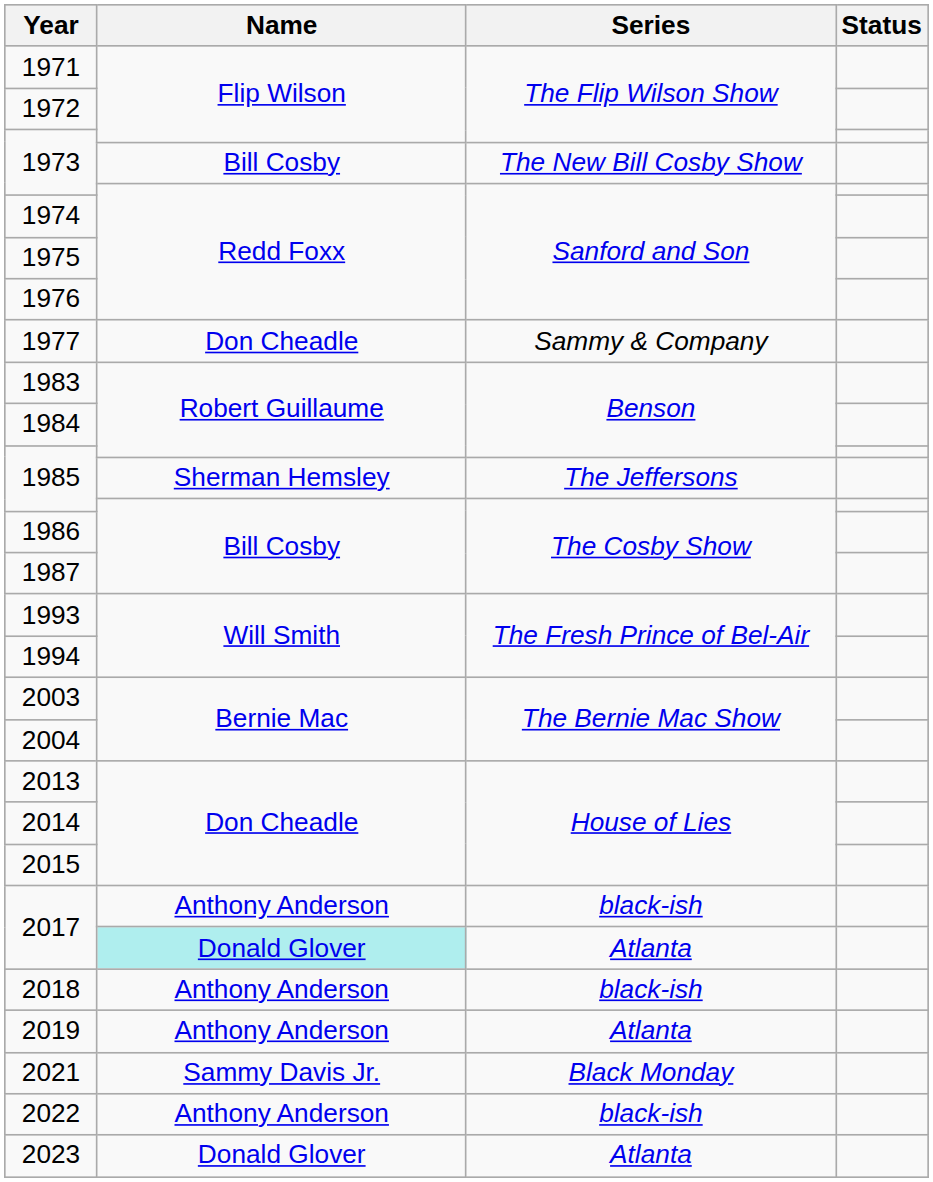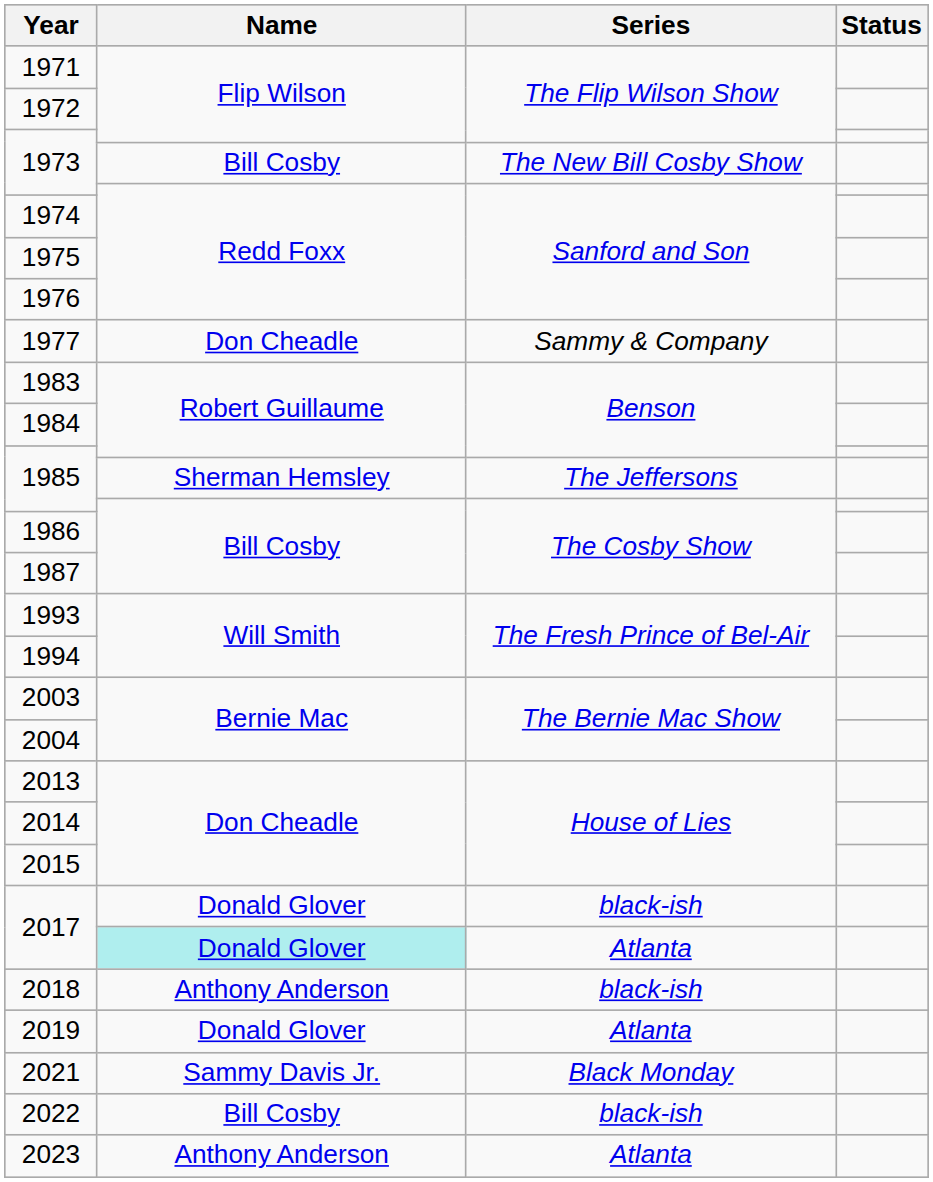 <table class="wikitable" style="text-align: center">
 <tr>
 <th style="width:10%;">Year</th>
 <th style="width:40%;">Name</th>
 <th style="width:40%;">Series</th>
 <th style="width:10%;">Status</th>
 </tr>
 <tr>
 <td>1971</td>
 <td rowspan="3"><a href='#'>Flip Wilson</a></td>
 <td rowspan="3"><em><a href='#'>The Flip Wilson Show</a></em></td>
 <td></td>
 </tr>
 <tr>
 <td>1972</td>
 <td></td>
 </tr>
 <tr>
 <td rowspan="3">1973</td>
 <td></td>
 </tr>
 <tr>
 <td><a href='#'>Bill Cosby</a></td>
 <td><em><a href='#'>The New Bill Cosby Show</a></em></td>
 <td></td>
 </tr>
 <tr>
 <td rowspan="4"><a href='#'>Redd Foxx</a></td>
 <td rowspan="4"><em><a href='#'>Sanford and Son</a></em></td>
 <td></td>
 </tr>
 <tr>
 <td>1974</td>
 <td></td>
 </tr>
 <tr>
 <td>1975</td>
 <td></td>
 </tr>
 <tr>
 <td>1976</td>
 <td></td>
 </tr>
 <tr>
 <td>1977</td>
 <td><a href='#'>Don Cheadle</a></td>
 <td><em>Sammy & Company</em></td>
 <td></td>
 </tr>
 <tr>
 <td>1983</td>
 <td rowspan="3"><a href='#'>Robert Guillaume</a></td>
 <td rowspan="3"><em><a href='#'>Benson</a></em></td>
 <td></td>
 </tr>
 <tr>
 <td>1984</td>
 <td></td>
 </tr>
 <tr>
 <td rowspan="3">1985</td>
 <td></td>
 </tr>
 <tr>
 <td><a href='#'>Sherman Hemsley</a></td>
 <td><em><a href='#'>The Jeffersons</a></em></td>
 <td></td>
 </tr>
 <tr>
 <td rowspan="3"><a href='#'>Bill Cosby</a></td>
 <td rowspan="3"><em><a href='#'>The Cosby Show</a></em></td>
 <td></td>
 </tr>
 <tr>
 <td>1986</td>
 <td></td>
 </tr>
 <tr>
 <td>1987</td>
 <td></td>
 </tr>
 <tr>
 <td>1993</td>
 <td rowspan="2"><a href='#'>Will Smith</a></td>
 <td rowspan="2"><em><a href='#'>The Fresh Prince of Bel-Air</a></em></td>
 <td></td>
 </tr>
 <tr>
 <td>1994</td>
 <td></td>
 </tr>
 <tr>
 <td>2003</td>
 <td rowspan="2"><a href='#'>Bernie Mac</a></td>
 <td rowspan="2"><em><a href='#'>The Bernie Mac Show</a></em></td>
 <td></td>
 </tr>
 <tr>
 <td>2004</td>
 <td></td>
 </tr>
 <tr>
 <td>2013</td>
 <td rowspan="3"><a href='#'>Don Cheadle</a></td>
 <td rowspan="3"><em><a href='#'>House of Lies</a></em></td>
 <td></td>
 </tr>
 <tr>
 <td>2014</td>
 <td></td>
 </tr>
 <tr>
 <td>2015</td>
 <td></td>
 </tr>
 <tr>
 <td rowspan="2">2017</td>
-<td><a href='#'>Anthony Anderson</a></td>
+<td><a href='#'>Donald Glover</a></td>
 <td><em><a href='#'>black-ish</a></em></td>
 <td></td>
 </tr>
 <tr>
 <td style="background: paleturquoise;"><a href='#'>Donald Glover</a></td>
 <td><em><a href='#'>Atlanta</a></em></td>
 <td></td>
 </tr>
 <tr>
 <td>2018</td>
 <td><a href='#'>Anthony Anderson</a></td>
 <td><em><a href='#'>black-ish</a></em></td>
 <td></td>
 </tr>
 <tr>
 <td>2019</td>
-<td><a href='#'>Anthony Anderson</a></td>
+<td><a href='#'>Donald Glover</a></td>
 <td><em><a href='#'>Atlanta</a></em></td>
 <td></td>
 </tr>
 <tr>
 <td>2021</td>
 <td><a href='#'>Sammy Davis Jr.</a></td>
 <td><em><a href='#'>Black Monday</a></em></td>
 <td></td>
 </tr>
 <tr>
 <td>2022</td>
-<td><a href='#'>Anthony Anderson</a></td>
+<td><a href='#'>Bill Cosby</a></td>
 <td><em><a href='#'>black-ish</a></em></td>
 <td></td>
 </tr>
 <tr>
 <td>2023</td>
-<td><a href='#'>Donald Glover</a></td>
+<td><a href='#'>Anthony Anderson</a></td>
 <td><em><a href='#'>Atlanta</a></em></td>
 <td></td>
 </tr>
 <tr>
 </tr>
 </table>
